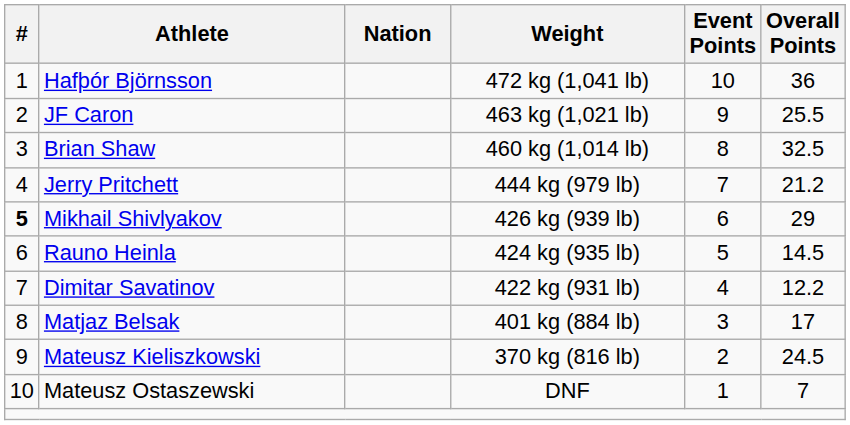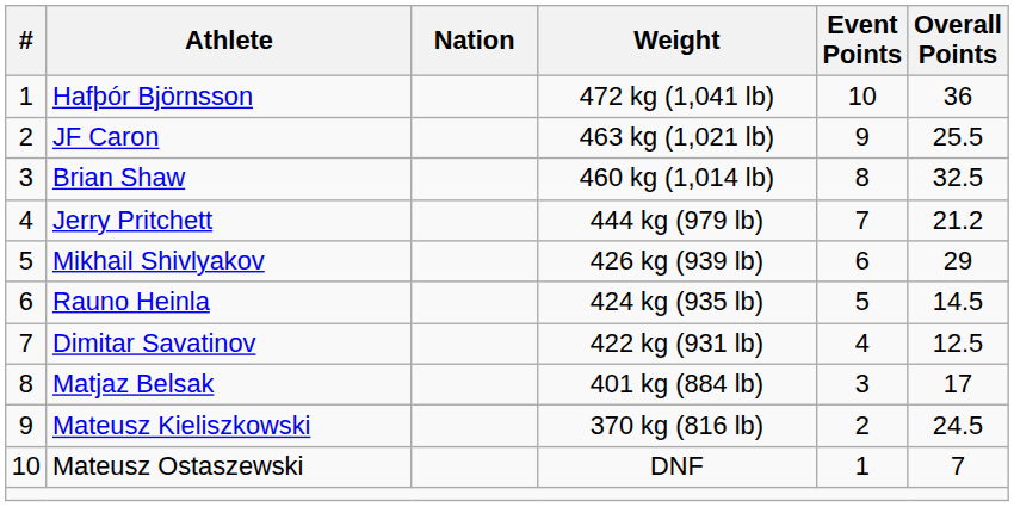 <table class="wikitable sortable" style="text-align:center;width: 70%;">
 <tr>
 <th scope="col" style="width: 10px;">#</th>
 <th scope="col">Athlete</th>
 <th scope="col">Nation</th>
 <th scope="col">Weight</th>
 <th scope="col" style="width: 10px;">Event Points</th>
 <th scope="col" style="width: 10px;">Overall Points</th>
 </tr>
 <tr>
 <td>1</td>
 <td align=left><a href='#'>Hafþór Björnsson</a></td>
 <td align=left></td>
 <td>472 kg (1,041 lb)</td>
 <td>10</td>
 <td>36</td>
 </tr>
 <tr>
 <td>2</td>
 <td align=left><a href='#'>JF Caron</a></td>
 <td align=left></td>
 <td>463 kg (1,021 lb)</td>
 <td>9</td>
 <td>25.5</td>
 </tr>
 <tr>
 <td>3</td>
 <td align=left><a href='#'>Brian Shaw</a></td>
 <td align=left></td>
 <td>460 kg (1,014 lb)</td>
 <td>8</td>
 <td>32.5</td>
 </tr>
 <tr>
 <td>4</td>
 <td align=left><a href='#'>Jerry Pritchett</a></td>
 <td align=left></td>
 <td>444 kg (979 lb)</td>
 <td>7</td>
 <td>21.2</td>
 </tr>
 <tr>
-<td><strong>5</strong></td>
+<td>5</td>
 <td align=left><a href='#'>Mikhail Shivlyakov</a></td>
 <td align=left></td>
 <td>426 kg (939 lb)</td>
 <td>6</td>
 <td>29</td>
 </tr>
 <tr>
 <td>6</td>
 <td align=left><a href='#'>Rauno Heinla</a></td>
 <td align=left></td>
 <td>424 kg (935 lb)</td>
 <td>5</td>
 <td>14.5</td>
 </tr>
 <tr>
 <td>7</td>
 <td align=left><a href='#'>Dimitar Savatinov</a></td>
 <td align=left></td>
 <td>422 kg (931 lb)</td>
 <td>4</td>
-<td>12.2</td>
+<td>12.5</td>
 </tr>
 <tr>
 <td>8</td>
 <td align=left><a href='#'>Matjaz Belsak</a></td>
 <td align=left></td>
 <td>401 kg (884 lb)</td>
 <td>3</td>
 <td>17</td>
 </tr>
 <tr>
 <td>9</td>
 <td align=left><a href='#'>Mateusz Kieliszkowski</a></td>
 <td align=left></td>
 <td>370 kg (816 lb)</td>
 <td>2</td>
 <td>24.5</td>
 </tr>
 <tr>
 <td>10</td>
 <td align=left>Mateusz Ostaszewski</td>
 <td align=left></td>
 <td>DNF</td>
 <td>1</td>
 <td>7</td>
 </tr>
 <tr class="sortbottom">
 <td colspan="6"></td>
 </tr>
 </table>
